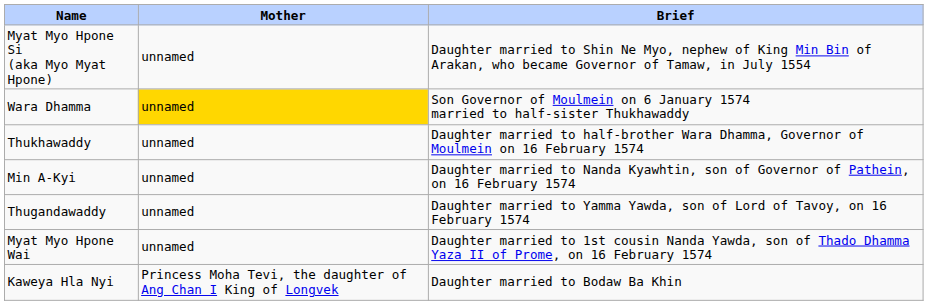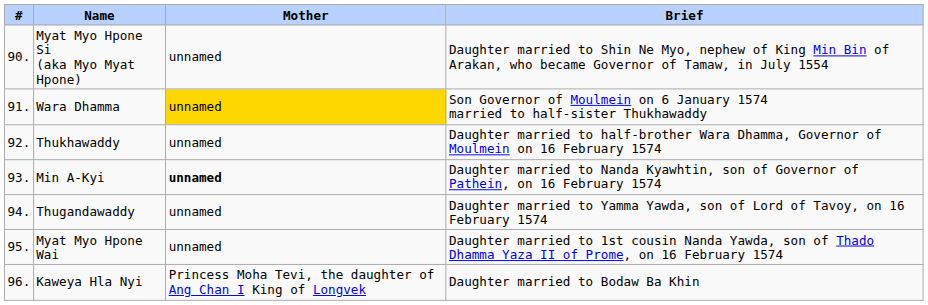 <table width=75% class="wikitable">
 <tr>
+<th style="background-color:#B9D1FF">#</th>
 <th style="background-color:#B9D1FF">Name</th>
 <th style="background-color:#B9D1FF">Mother</th>
 <th style="background-color:#B9D1FF">Brief</th>
 </tr>
 <tr>
+<td>90.</td>
 <td>Myat Myo Hpone Si <br> (aka Myo Myat Hpone)</td>
 <td>unnamed</td>
 <td>Daughter married to Shin Ne Myo, nephew of King <a href='#'>Min Bin</a> of Arakan, who became Governor of Tamaw, in July 1554</td>
 </tr>
 <tr>
+<td>91.</td>
 <td>Wara Dhamma</td>
 <td style="background: gold;">unnamed</td>
 <td>Son Governor of <a href='#'>Moulmein</a> on 6 January 1574 <br> married to half-sister Thukhawaddy</td>
 </tr>
 <tr>
+<td>92.</td>
 <td>Thukhawaddy</td>
 <td>unnamed</td>
 <td>Daughter married to half-brother Wara Dhamma, Governor of <a href='#'>Moulmein</a> on 16 February 1574</td>
 </tr>
 <tr>
+<td>93.</td>
 <td>Min A-Kyi</td>
-<td>unnamed</td>
+<td><strong>unnamed</strong></td>
 <td>Daughter married to Nanda Kyawhtin, son of Governor of <a href='#'>Pathein</a>, on 16 February 1574</td>
 </tr>
 <tr>
+<td>94.</td>
 <td>Thugandawaddy</td>
 <td>unnamed</td>
 <td>Daughter married to Yamma Yawda, son of Lord of Tavoy, on 16 February 1574</td>
 </tr>
 <tr>
+<td>95.</td>
 <td>Myat Myo Hpone Wai</td>
 <td>unnamed</td>
 <td>Daughter married to 1st cousin Nanda Yawda, son of <a href='#'>Thado Dhamma Yaza II of Prome</a>, on 16 February 1574</td>
 </tr>
 <tr>
+<td>96.</td>
 <td>Kaweya Hla Nyi</td>
 <td>Princess Moha Tevi, the daughter of <a href='#'>Ang Chan I</a> King of <a href='#'>Longvek</a></td>
 <td>Daughter married to Bodaw Ba Khin</td>
 </tr>
 </table>
